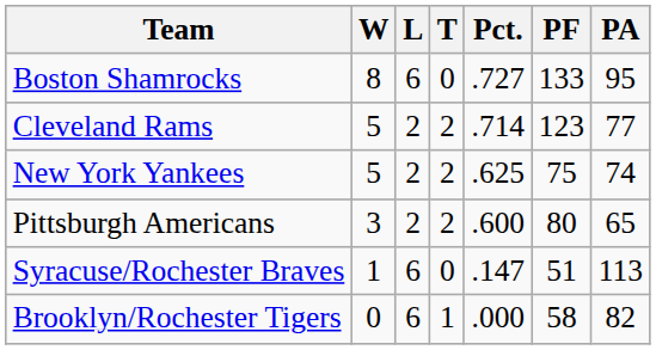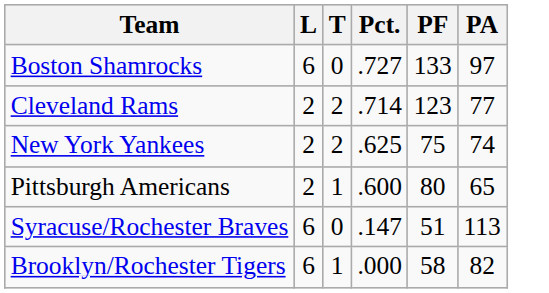 <table class="wikitable">
 <tr>
 <th>Team</th>
-<th>W</th>
 <th>L</th>
 <th>T</th>
 <th>Pct.</th>
 <th>PF</th>
 <th>PA</th>
 </tr>
 <tr align="center">
 <td align="left"><a href='#'>Boston Shamrocks</a></td>
-<td>8</td>
 <td>6</td>
 <td>0</td>
 <td>.727</td>
 <td>133</td>
-<td>95</td>
+<td>97</td>
 </tr>
 <tr align="center">
 <td align="left"><a href='#'>Cleveland Rams</a></td>
-<td>5</td>
 <td>2</td>
 <td>2</td>
 <td>.714</td>
 <td>123</td>
 <td>77</td>
 </tr>
 <tr align="center">
 <td align="left"><a href='#'>New York Yankees</a></td>
-<td>5</td>
 <td>2</td>
 <td>2</td>
 <td>.625</td>
 <td>75</td>
 <td>74</td>
 </tr>
 <tr align="center">
 <td align="left">Pittsburgh Americans</td>
-<td>3</td>
 <td>2</td>
-<td>2</td>
+<td>1</td>
 <td>.600</td>
 <td>80</td>
 <td>65</td>
 </tr>
 <tr align="center">
 <td align="left"><a href='#'>Syracuse/Rochester Braves</a></td>
-<td>1</td>
 <td>6</td>
 <td>0</td>
 <td>.147</td>
 <td>51</td>
 <td>113</td>
 </tr>
 <tr align="center">
 <td align="left"><a href='#'>Brooklyn/Rochester Tigers</a></td>
-<td>0</td>
 <td>6</td>
 <td>1</td>
 <td>.000</td>
 <td>58</td>
 <td>82</td>
 </tr>
 </table>
